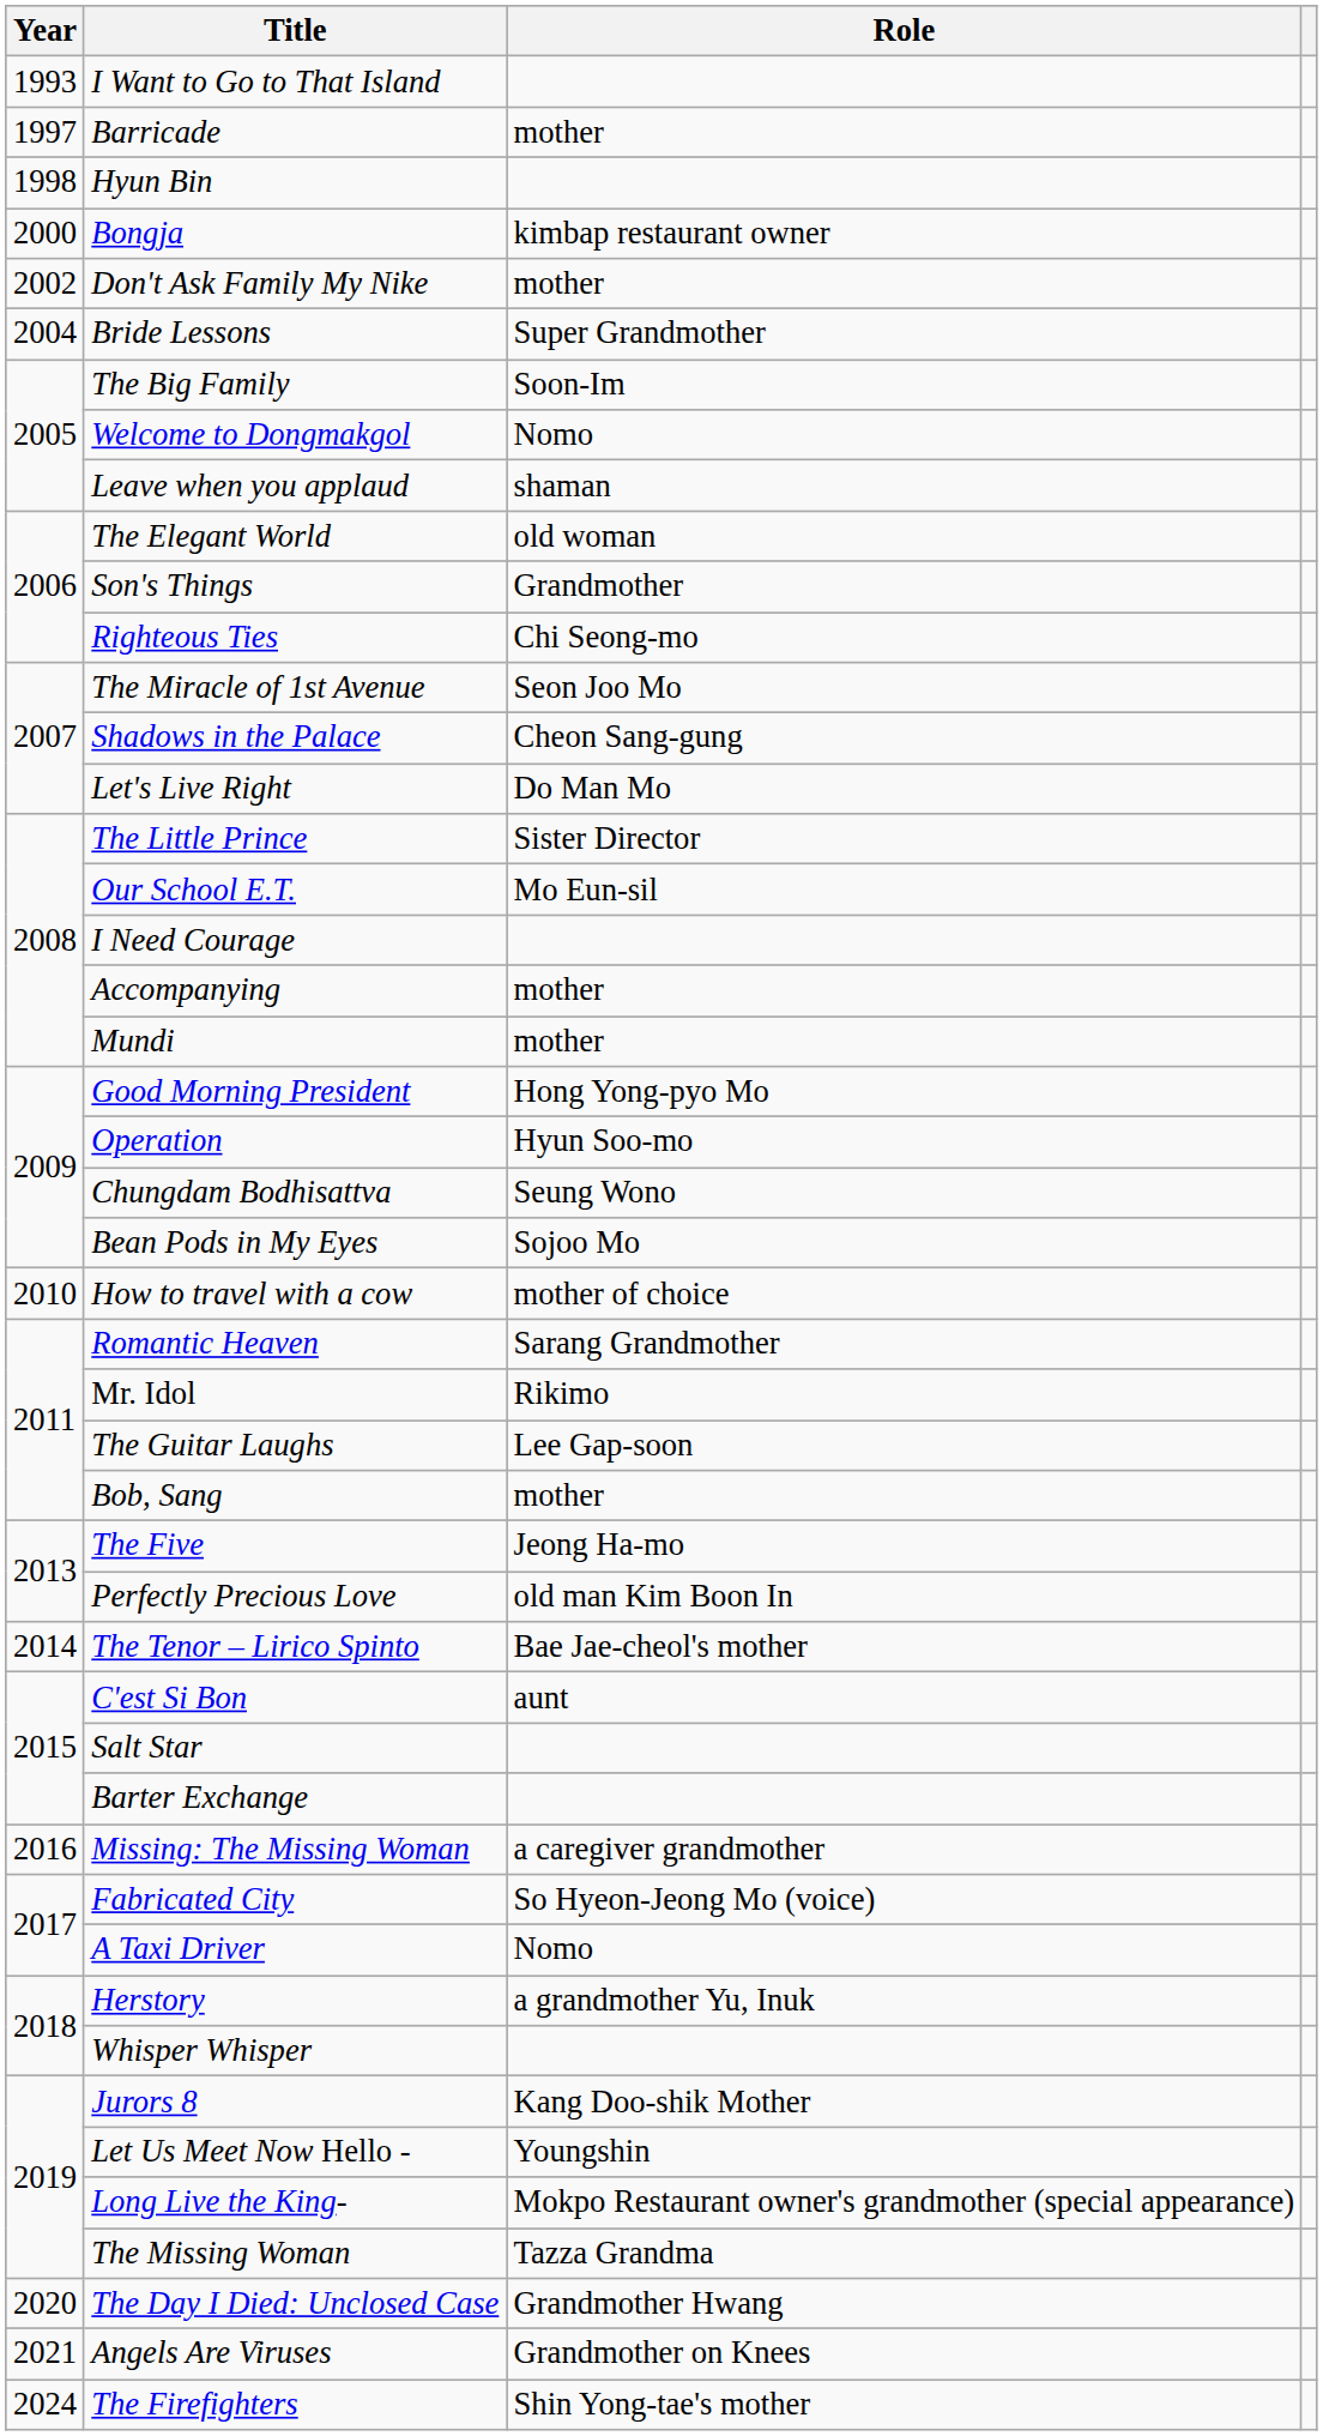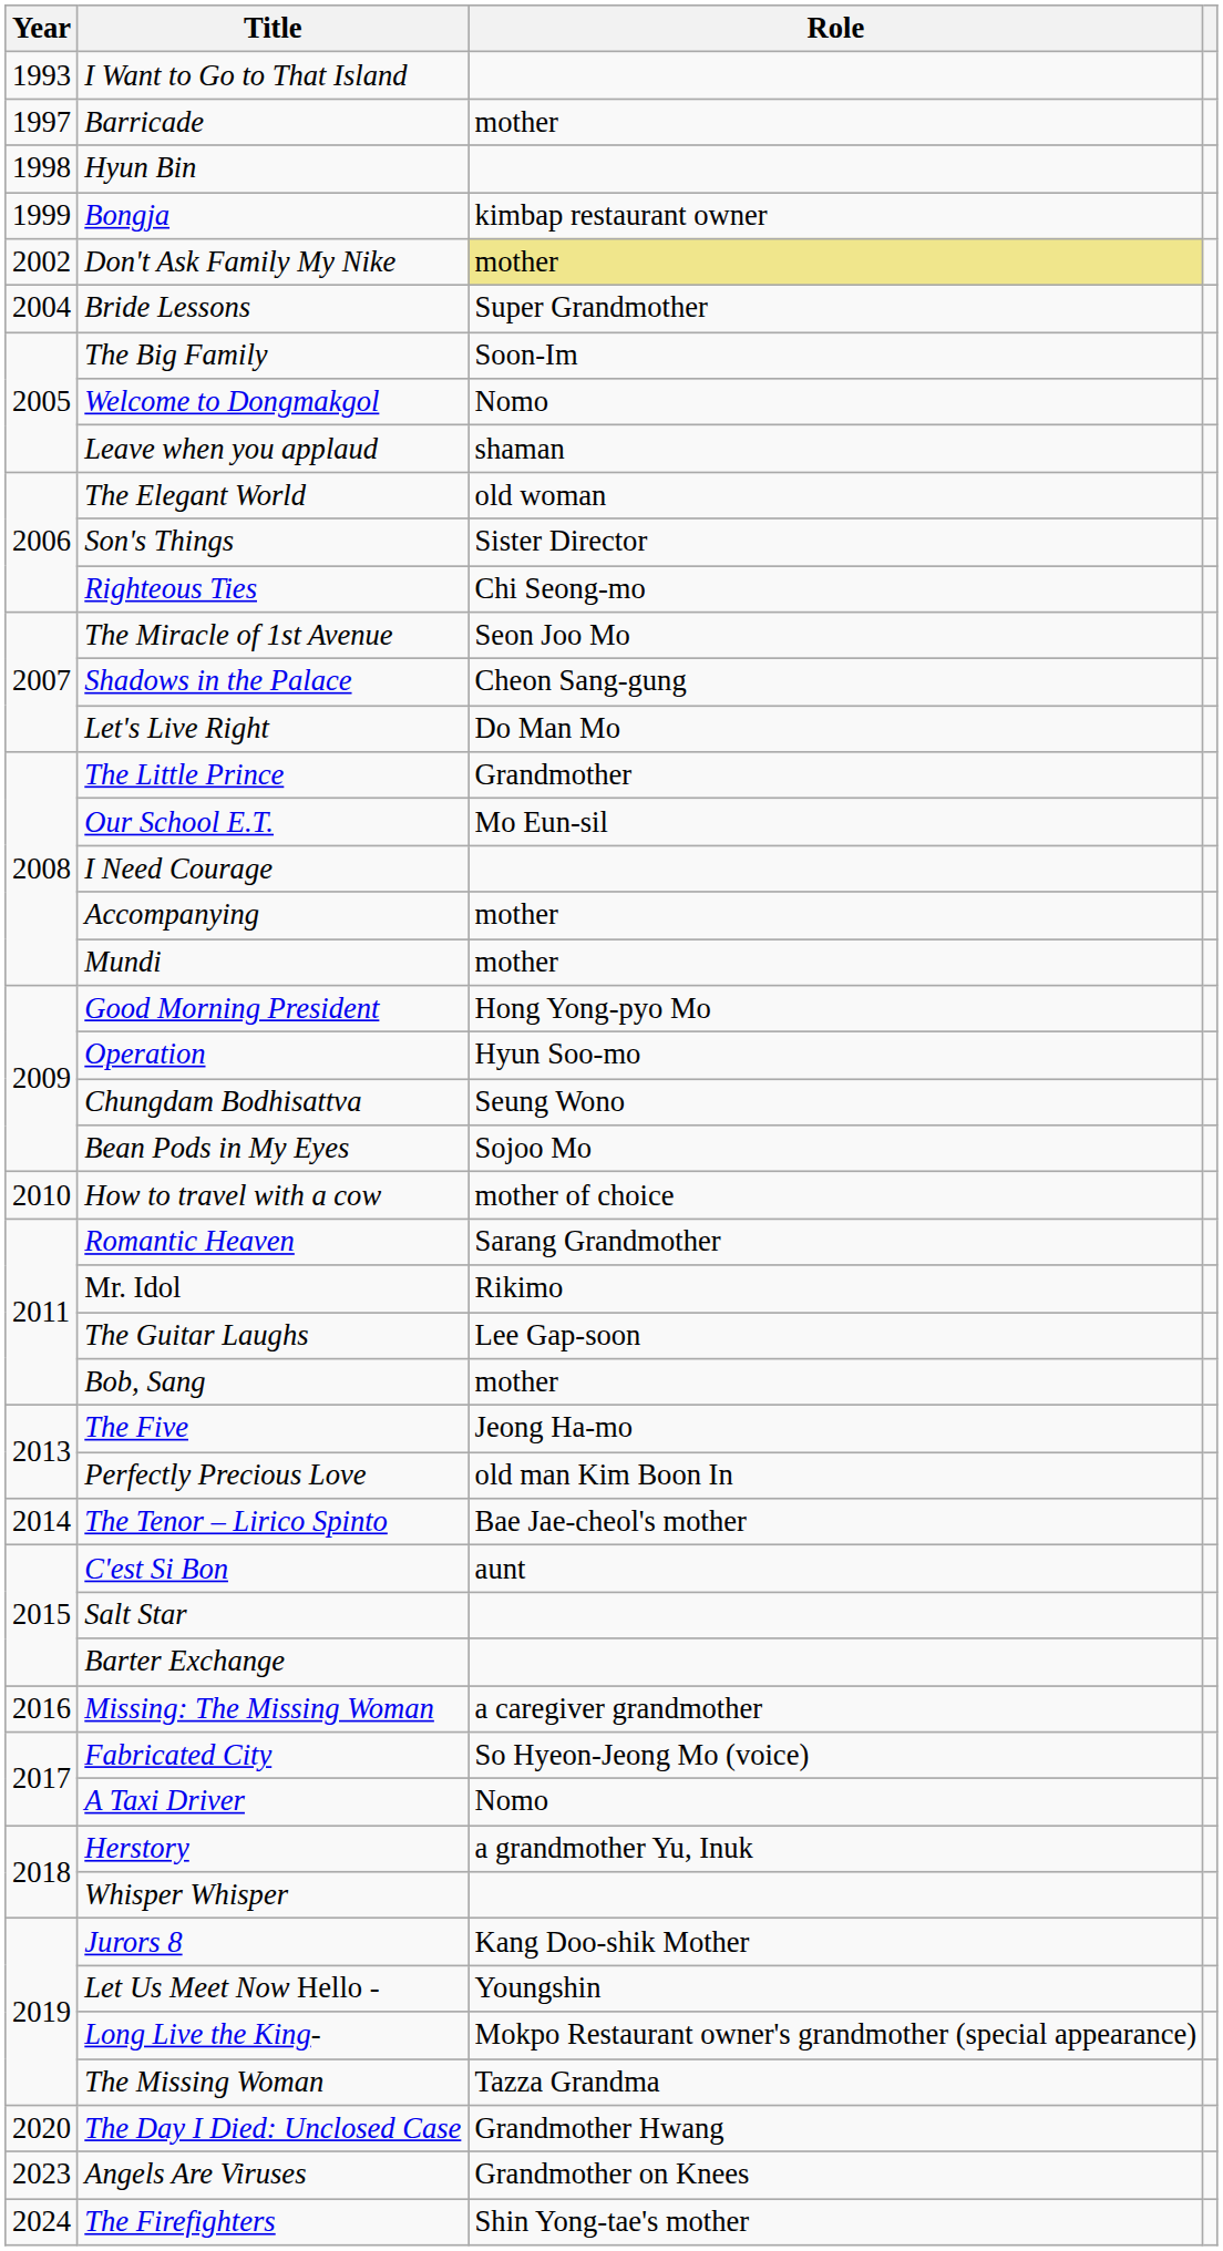 <table class="wikitable sortable">
 <tr>
 <th scope="col">Year</th>
 <th scope="col">Title</th>
 <th scope="col">Role</th>
 <th scope="col" class="unsortable"></th>
 </tr>
 <tr>
 <td>1993</td>
 <td><em>I Want to Go to That Island</em></td>
 <td></td>
 <td></td>
 </tr>
 <tr>
 <td>1997</td>
 <td><em>Barricade</em></td>
 <td>mother</td>
 <td></td>
 </tr>
 <tr>
 <td>1998</td>
 <td><em>Hyun Bin</em></td>
 <td></td>
 <td></td>
 </tr>
 <tr>
-<td>2000</td>
+<td>1999</td>
 <td><em><a href='#'>Bongja</a></em></td>
 <td>kimbap restaurant owner</td>
 <td></td>
 </tr>
 <tr>
 <td>2002</td>
 <td><em>Don't Ask Family My Nike</em></td>
-<td>mother</td>
+<td style="background: khaki;">mother</td>
 <td></td>
 </tr>
 <tr>
 <td>2004</td>
 <td><em>Bride Lessons</em></td>
 <td>Super Grandmother</td>
 <td></td>
 </tr>
 <tr>
 <td rowspan="3">2005</td>
 <td><em>The Big Family</em></td>
 <td>Soon-Im</td>
 <td></td>
 </tr>
 <tr>
 <td><em><a href='#'>Welcome to Dongmakgol</a></em></td>
 <td>Nomo</td>
 <td></td>
 </tr>
 <tr>
 <td><em>Leave when you applaud</em></td>
 <td>shaman</td>
 <td></td>
 </tr>
 <tr>
 <td rowspan="3">2006</td>
 <td><em>The Elegant World</em></td>
 <td>old woman</td>
 <td></td>
 </tr>
 <tr>
 <td><em>Son's Things</em></td>
-<td>Grandmother</td>
+<td>Sister Director</td>
 <td></td>
 </tr>
 <tr>
 <td><em><a href='#'>Righteous Ties</a></em></td>
 <td>Chi Seong-mo</td>
 <td></td>
 </tr>
 <tr>
 <td rowspan="3">2007</td>
 <td><em>The Miracle of 1st Avenue</em></td>
 <td>Seon Joo Mo</td>
 <td></td>
 </tr>
 <tr>
 <td><em><a href='#'>Shadows in the Palace</a></em></td>
 <td>Cheon Sang-gung</td>
 <td></td>
 </tr>
 <tr>
 <td><em>Let's Live Right</em></td>
 <td>Do Man Mo</td>
 <td></td>
 </tr>
 <tr>
 <td rowspan="5">2008</td>
 <td><em><a href='#'>The Little Prince</a></em></td>
-<td>Sister Director</td>
+<td>Grandmother</td>
 <td></td>
 </tr>
 <tr>
 <td><em><a href='#'>Our School E.T.</a></em></td>
 <td>Mo Eun-sil</td>
 <td></td>
 </tr>
 <tr>
 <td><em>I Need Courage</em></td>
 <td></td>
 <td></td>
 </tr>
 <tr>
 <td><em>Accompanying</em></td>
 <td>mother</td>
 <td></td>
 </tr>
 <tr>
 <td><em>Mundi</em></td>
 <td>mother</td>
 <td></td>
 </tr>
 <tr>
 <td rowspan="4">2009</td>
 <td><em><a href='#'>Good Morning President</a></em></td>
 <td>Hong Yong-pyo Mo</td>
 <td></td>
 </tr>
 <tr>
 <td><em><a href='#'>Operation</a></em></td>
 <td>Hyun Soo-mo</td>
 <td></td>
 </tr>
 <tr>
 <td><em>Chungdam Bodhisattva</em></td>
 <td>Seung Wono</td>
 <td></td>
 </tr>
 <tr>
 <td><em>Bean Pods in My Eyes</em></td>
 <td>Sojoo Mo</td>
 <td></td>
 </tr>
 <tr>
 <td>2010</td>
 <td><em>How to travel with a cow</em></td>
 <td>mother of choice</td>
 <td></td>
 </tr>
 <tr>
 <td rowspan="4">2011</td>
 <td><em><a href='#'>Romantic Heaven</a></em></td>
 <td>Sarang Grandmother</td>
 <td></td>
 </tr>
 <tr>
 <td>Mr. Idol</td>
 <td>Rikimo</td>
 <td></td>
 </tr>
 <tr>
 <td><em>The Guitar Laughs</em></td>
 <td>Lee Gap-soon</td>
 <td></td>
 </tr>
 <tr>
 <td><em>Bob, Sang</em></td>
 <td>mother</td>
 <td></td>
 </tr>
 <tr>
 <td rowspan="2">2013</td>
 <td><em><a href='#'>The Five</a></em></td>
 <td>Jeong Ha-mo</td>
 <td></td>
 </tr>
 <tr>
 <td><em>Perfectly Precious Love</em></td>
 <td>old man Kim Boon In</td>
 <td></td>
 </tr>
 <tr>
 <td>2014</td>
 <td><em><a href='#'>The Tenor – Lirico Spinto</a></em></td>
 <td>Bae Jae-cheol's mother</td>
 <td></td>
 </tr>
 <tr>
 <td rowspan="3">2015</td>
 <td><a href='#'><em>C'est Si Bon</em></a></td>
 <td>aunt</td>
 <td></td>
 </tr>
 <tr>
 <td><em>Salt Star</em></td>
 <td></td>
 <td></td>
 </tr>
 <tr>
 <td><em>Barter Exchange</em></td>
 <td></td>
 <td></td>
 </tr>
 <tr>
 <td>2016</td>
 <td><em><a href='#'>Missing: The Missing Woman</a></em></td>
 <td>a caregiver grandmother</td>
 <td></td>
 </tr>
 <tr>
 <td rowspan="2">2017</td>
 <td><em><a href='#'>Fabricated City</a></em></td>
 <td>So Hyeon-Jeong Mo (voice)</td>
 <td></td>
 </tr>
 <tr>
 <td><em><a href='#'>A Taxi Driver</a></em></td>
 <td>Nomo</td>
 <td></td>
 </tr>
 <tr>
 <td rowspan="2">2018</td>
 <td><em><a href='#'>Herstory</a></em></td>
 <td>a grandmother Yu, Inuk</td>
 <td></td>
 </tr>
 <tr>
 <td><em>Whisper Whisper</em></td>
 <td></td>
 </tr>
 <tr>
 <td rowspan="4">2019</td>
 <td><em><a href='#'>Jurors 8</a></em></td>
 <td>Kang Doo-shik Mother</td>
 <td></td>
 </tr>
 <tr>
 <td><em>Let Us Meet Now</em> Hello -</td>
 <td>Youngshin</td>
 <td></td>
 </tr>
 <tr>
 <td><em><a href='#'>Long Live the King</a></em>-</td>
 <td>Mokpo Restaurant owner's grandmother (special appearance)</td>
 <td></td>
 </tr>
 <tr>
 <td><em>The Missing Woman</em></td>
 <td>Tazza Grandma</td>
 <td></td>
 </tr>
 <tr>
 <td>2020</td>
 <td><em><a href='#'>The Day I Died: Unclosed Case</a></em></td>
 <td>Grandmother Hwang</td>
 <td></td>
 </tr>
 <tr>
-<td>2021</td>
+<td>2023</td>
 <td><em>Angels Are Viruses</em></td>
 <td>Grandmother on Knees</td>
 <td></td>
 </tr>
 <tr>
 <td>2024</td>
 <td><em><a href='#'>The Firefighters</a></em></td>
 <td>Shin Yong-tae's mother</td>
 <td></td>
 </tr>
 </table>
